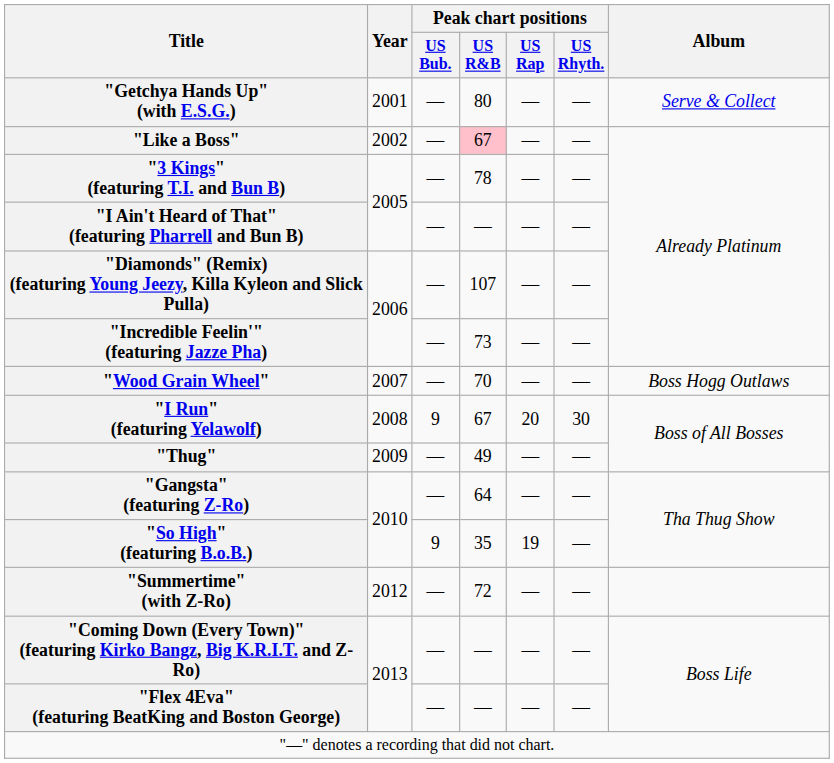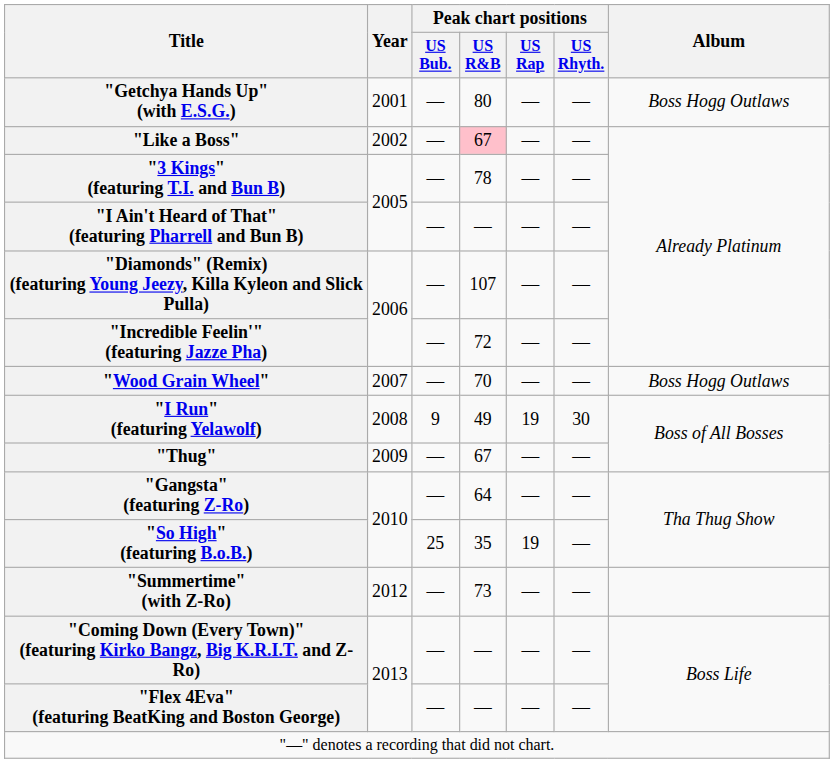 <table class="wikitable plainrowheaders" style="text-align:center;">
 <tr>
 <th scope="col" rowspan="2" style="width:20em;">Title</th>
 <th scope="col" rowspan="2" style="width:1em;">Year</th>
 <th scope="col" colspan="4">Peak chart positions</th>
 <th scope="col" rowspan="2" style="width:12em;">Album</th>
 </tr>
 <tr>
 <th scope="col" style="width:2.5em;font-size:90%;"><a href='#'>US<br>Bub.</a><br></th>
 <th scope="col" style="width:2.5em;font-size:90%;"><a href='#'>US<br>R&B</a><br></th>
 <th scope="col" style="width:2.5em;font-size:90%;"><a href='#'>US<br>Rap</a><br></th>
 <th scope="col" style="width:2.5em;font-size:90%;"><a href='#'>US<br>Rhyth.</a><br></th>
 </tr>
 <tr>
 <th scope="row">"Getchya Hands Up"<br><span>(with <a href='#'>E.S.G.</a>)</span></th>
 <td>2001</td>
 <td>—</td>
 <td>80</td>
 <td>—</td>
 <td>—</td>
-<td><em><a href='#'>Serve & Collect</a></em></td>
+<td><em>Boss Hogg Outlaws</em></td>
 </tr>
 <tr>
 <th scope="row">"Like a Boss"</th>
 <td>2002</td>
 <td>—</td>
 <td style="background: pink;">67</td>
 <td>—</td>
 <td>—</td>
 <td rowspan="5"><em>Already Platinum</em></td>
 </tr>
 <tr>
 <th scope="row">"<a href='#'>3 Kings</a>"<br><span>(featuring <a href='#'>T.I.</a> and <a href='#'>Bun B</a>)</span></th>
 <td rowspan="2">2005</td>
 <td>—</td>
 <td>78</td>
 <td>—</td>
 <td>—</td>
 </tr>
 <tr>
 <th scope="row">"I Ain't Heard of That"<br><span>(featuring <a href='#'>Pharrell</a> and Bun B)</span></th>
 <td>—</td>
 <td>—</td>
 <td>—</td>
 <td>—</td>
 </tr>
 <tr>
 <th scope="row">"Diamonds" (Remix)<br><span>(featuring <a href='#'>Young Jeezy</a>, Killa Kyleon and Slick Pulla)</span></th>
 <td rowspan="2">2006</td>
 <td>—</td>
 <td>107</td>
 <td>—</td>
 <td>—</td>
 </tr>
 <tr>
 <th scope="row">"Incredible Feelin'"<br><span>(featuring <a href='#'>Jazze Pha</a>)</span></th>
 <td>—</td>
-<td>73</td>
+<td>72</td>
 <td>—</td>
 <td>—</td>
 </tr>
 <tr>
 <th scope="row">"<a href='#'>Wood Grain Wheel</a>"</th>
 <td>2007</td>
 <td>—</td>
 <td>70</td>
 <td>—</td>
 <td>—</td>
 <td><em>Boss Hogg Outlaws</em></td>
 </tr>
 <tr>
 <th scope="row">"<a href='#'>I Run</a>"<br><span>(featuring <a href='#'>Yelawolf</a>)</span></th>
 <td>2008</td>
 <td>9</td>
-<td>67</td>
-<td>20</td>
+<td>49</td>
+<td>19</td>
 <td>30</td>
 <td rowspan="2"><em>Boss of All Bosses</em></td>
 </tr>
 <tr>
 <th scope="row">"Thug"</th>
 <td>2009</td>
 <td>—</td>
-<td>49</td>
+<td>67</td>
 <td>—</td>
 <td>—</td>
 </tr>
 <tr>
 <th scope="row">"Gangsta"<br><span>(featuring <a href='#'>Z-Ro</a>)</span></th>
 <td rowspan="2">2010</td>
 <td>—</td>
 <td>64</td>
 <td>—</td>
 <td>—</td>
 <td rowspan="2"><em>Tha Thug Show</em></td>
 </tr>
 <tr>
 <th scope="row">"<a href='#'>So High</a>"<br><span>(featuring <a href='#'>B.o.B.</a>)</span></th>
-<td>9</td>
+<td>25</td>
 <td>35</td>
 <td>19</td>
 <td>—</td>
 </tr>
 <tr>
 <th scope="row">"Summertime"<br><span>(with Z-Ro)</span></th>
 <td>2012</td>
 <td>—</td>
-<td>72</td>
+<td>73</td>
 <td>—</td>
 <td>—</td>
 <td></td>
 </tr>
 <tr>
 <th scope="row">"Coming Down (Every Town)"<br><span>(featuring <a href='#'>Kirko Bangz</a>, <a href='#'>Big K.R.I.T.</a> and Z-Ro)</span></th>
 <td rowspan="2">2013</td>
 <td>—</td>
 <td>—</td>
 <td>—</td>
 <td>—</td>
 <td rowspan="2"><em>Boss Life</em></td>
 </tr>
 <tr>
 <th scope="row">"Flex 4Eva"<br><span>(featuring BeatKing and Boston George)</span></th>
 <td>—</td>
 <td>—</td>
 <td>—</td>
 <td>—</td>
 </tr>
 <tr>
 <td colspan="14" style="font-size:90%">"—" denotes a recording that did not chart.</td>
 </tr>
 </table>
